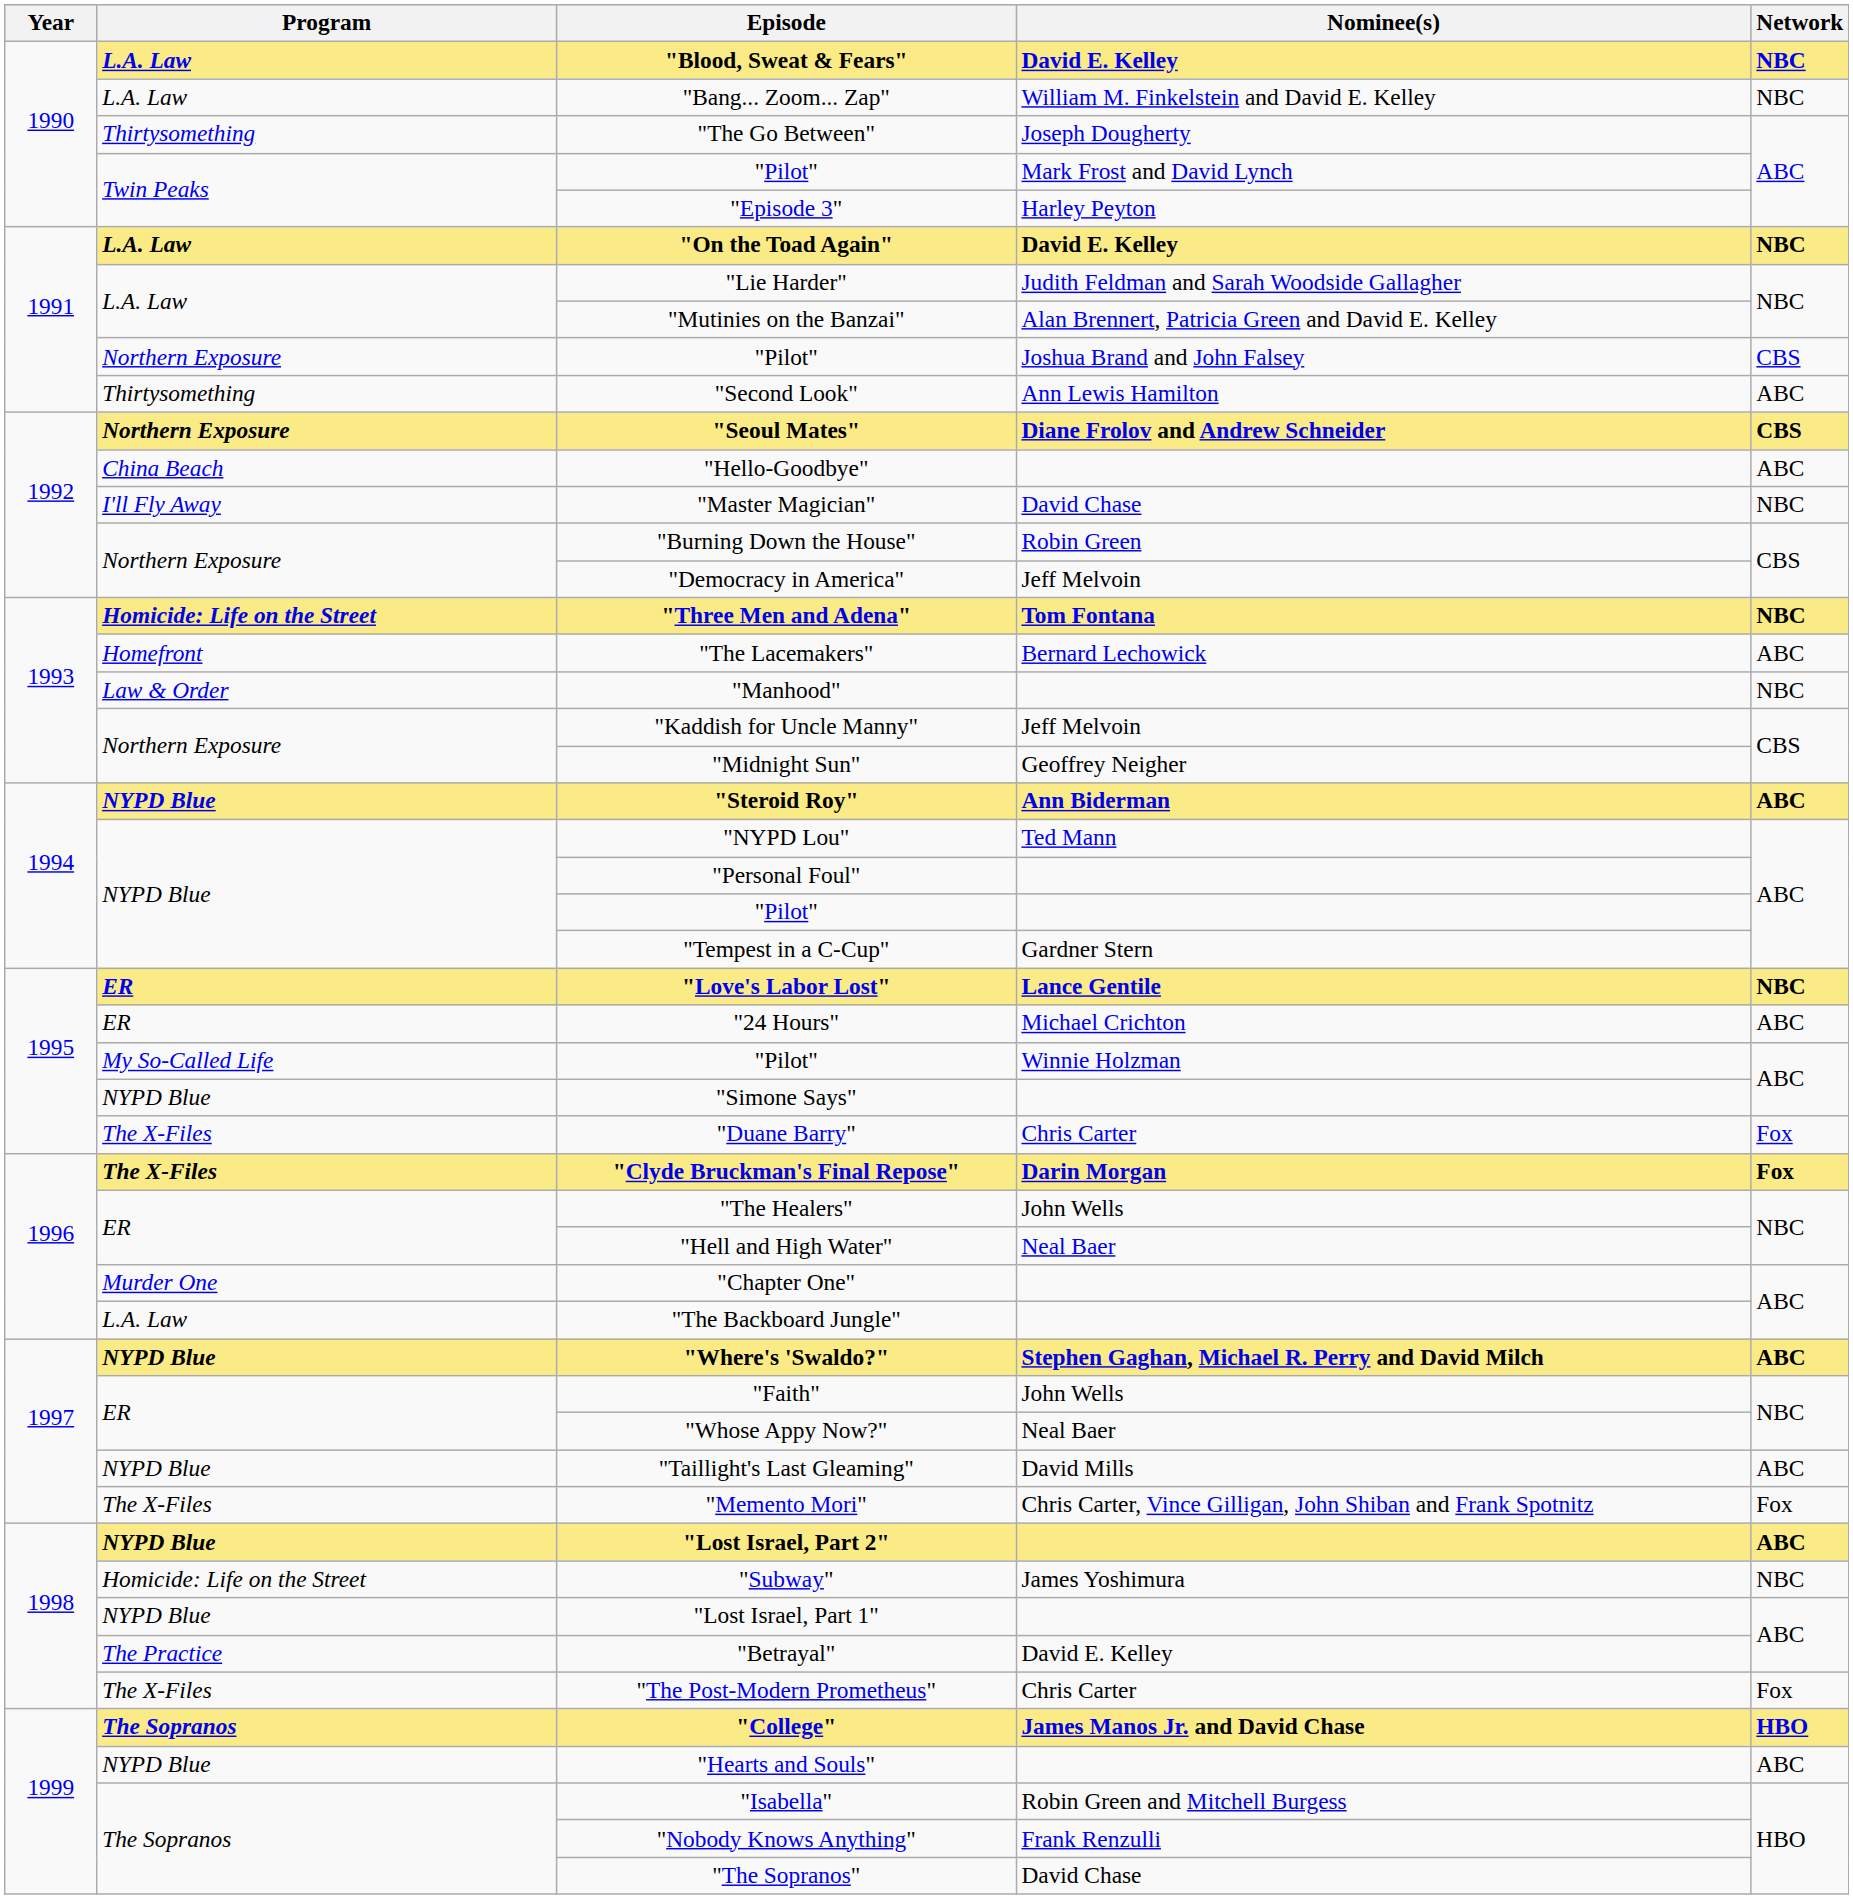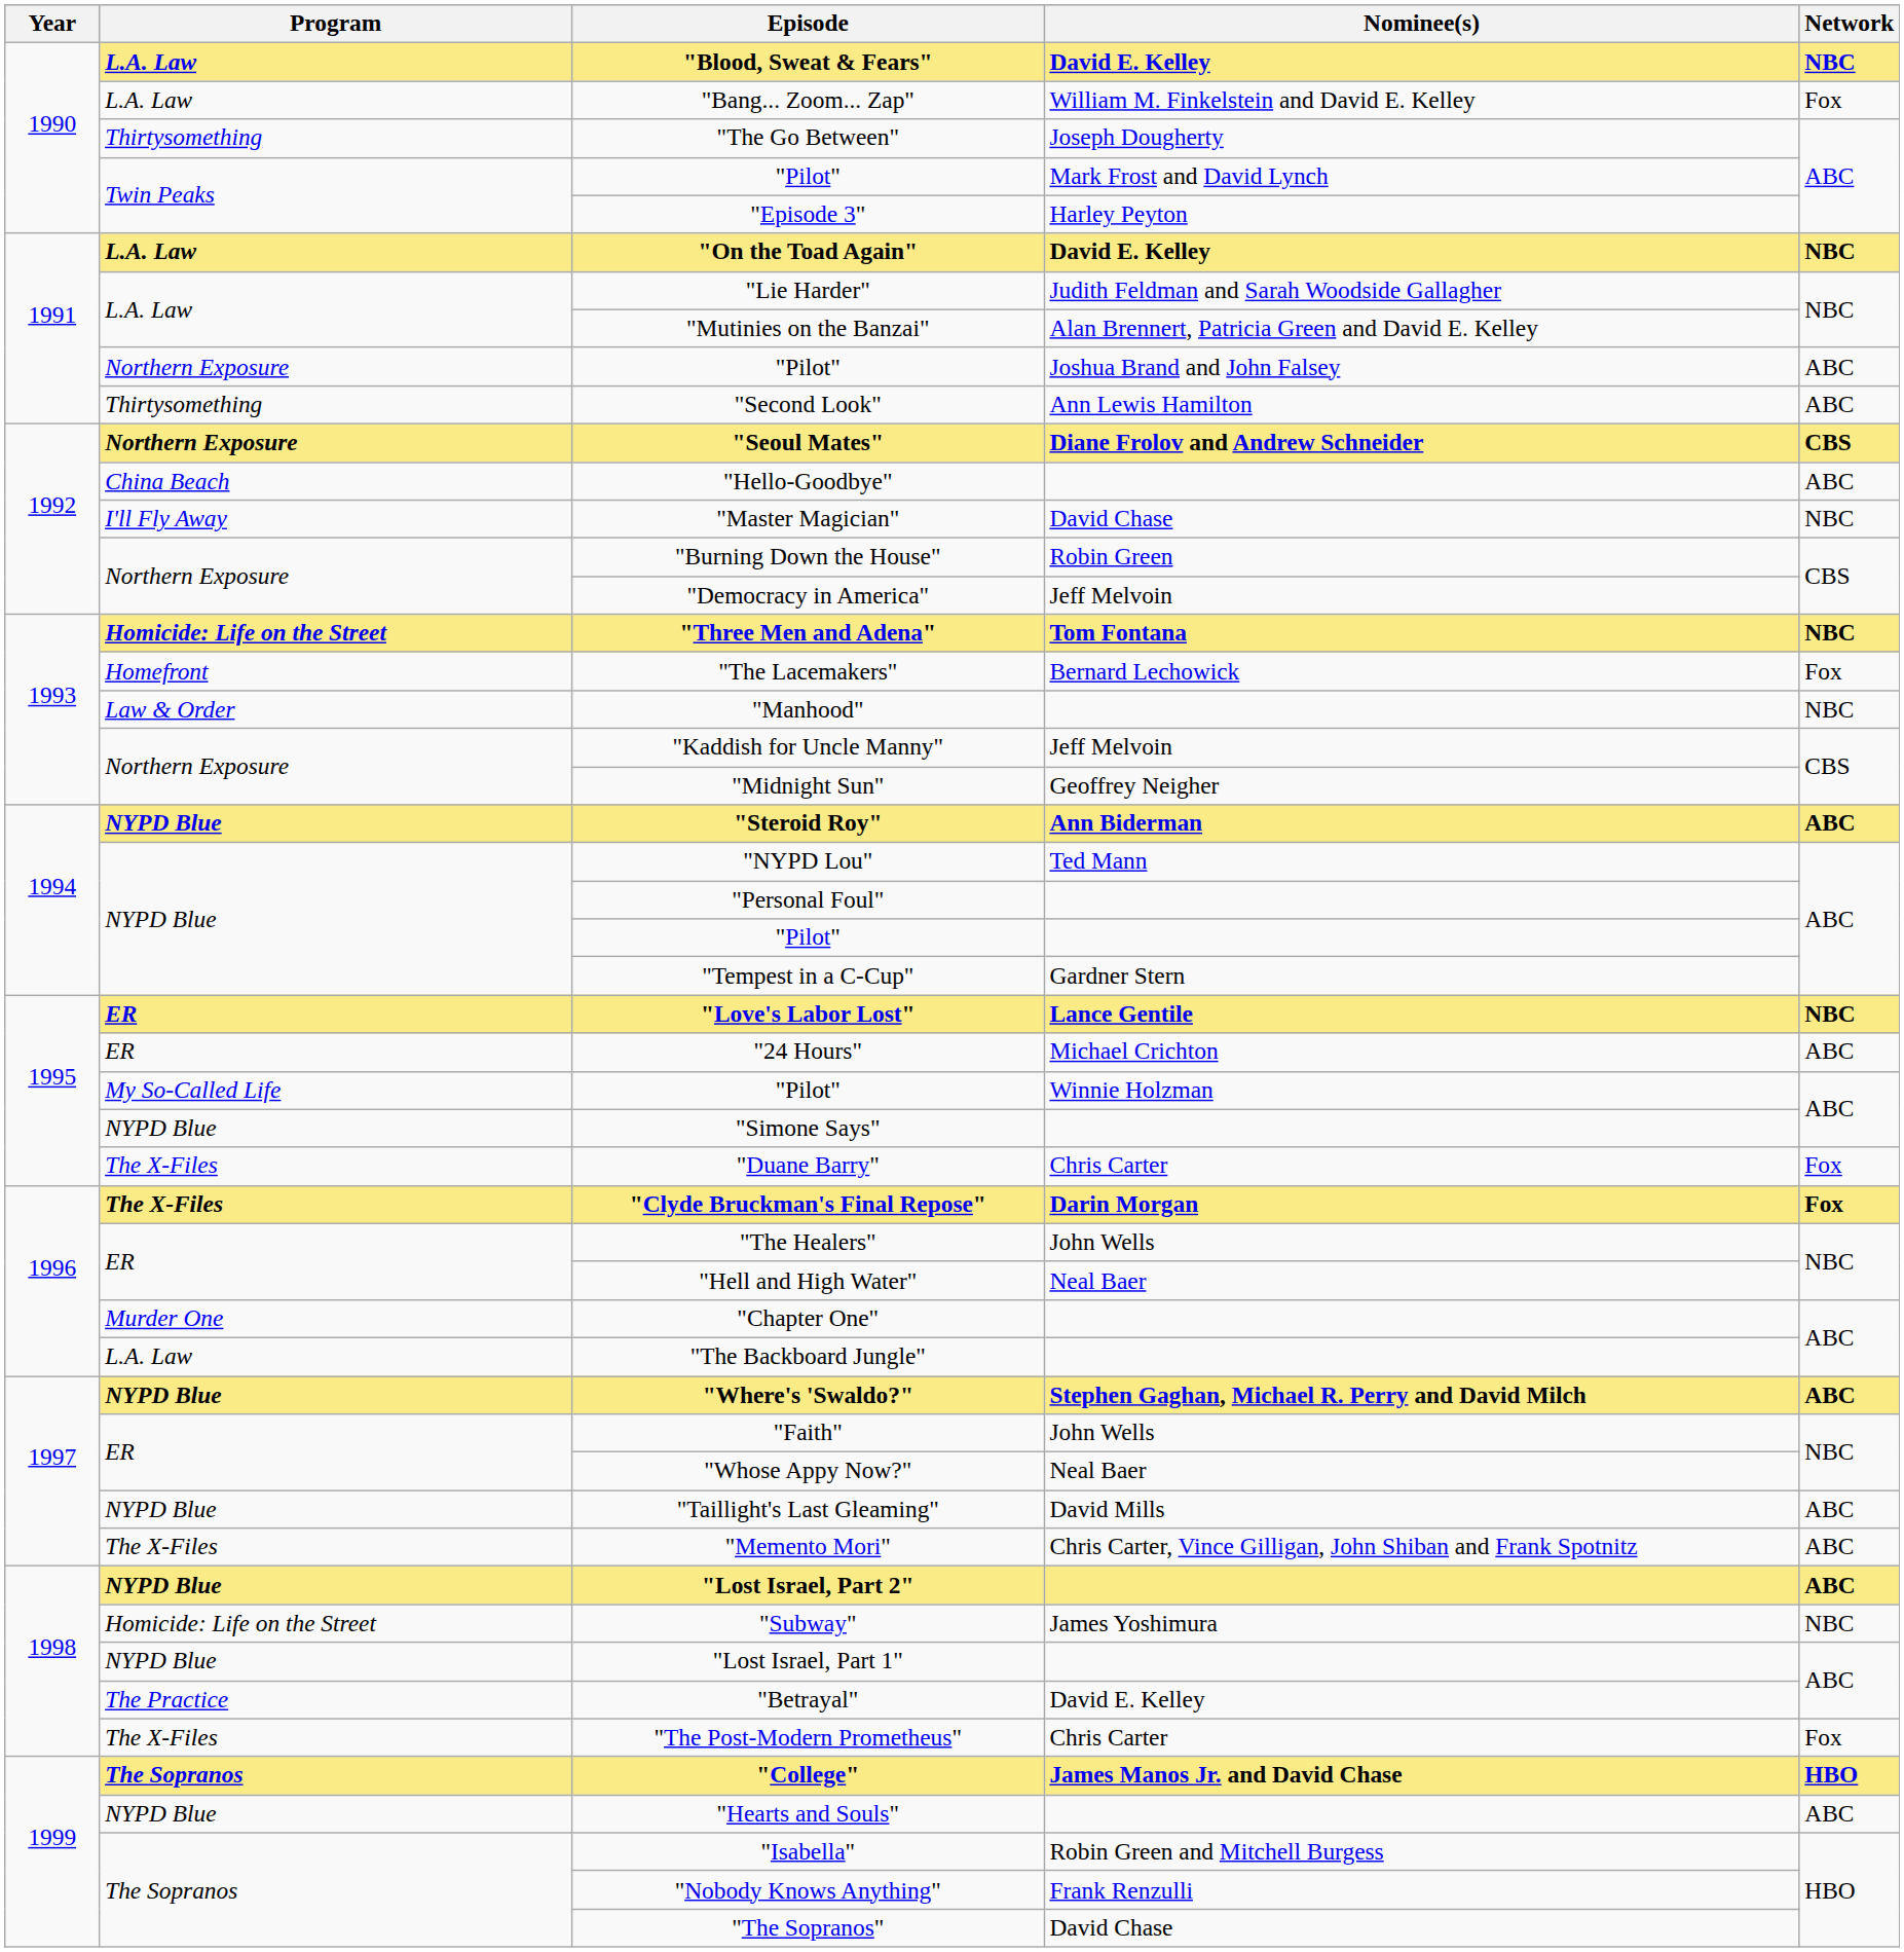 <table class="wikitable" style="width:100%">
 <tr bgcolor="#bebebe">
 <th width="5%">Year</th>
 <th width="25%">Program</th>
 <th width="25%">Episode</th>
 <th width="40%">Nominee(s)</th>
 <th width="5%">Network</th>
 </tr>
 <tr>
 <td rowspan="5" style="text-align:center"><a href='#'>1990</a><br><br></td>
 <td style="background:#FAEB86"><strong><em><a href='#'>L.A. Law</a></em></strong></td>
 <td style="background:#FAEB86" align=center><strong>"Blood, Sweat & Fears"</strong></td>
 <td style="background:#FAEB86"><strong><a href='#'>David E. Kelley</a></strong></td>
 <td style="background:#FAEB86"><strong><a href='#'>NBC</a></strong></td>
 </tr>
 <tr>
 <td><em>L.A. Law</em></td>
 <td align=center>"Bang... Zoom... Zap"</td>
 <td><a href='#'>William M. Finkelstein</a> and David E. Kelley</td>
-<td>NBC</td>
+<td>Fox</td>
 </tr>
 <tr>
 <td><em><a href='#'>Thirtysomething</a></em></td>
 <td align=center>"The Go Between"</td>
 <td><a href='#'>Joseph Dougherty</a></td>
 <td rowspan="3"><a href='#'>ABC</a></td>
 </tr>
 <tr>
 <td rowspan="2"><em><a href='#'>Twin Peaks</a></em></td>
 <td align=center>"<a href='#'>Pilot</a>"</td>
 <td><a href='#'>Mark Frost</a> and <a href='#'>David Lynch</a></td>
 </tr>
 <tr>
 <td align=center>"<a href='#'>Episode 3</a>"</td>
 <td><a href='#'>Harley Peyton</a></td>
 </tr>
 <tr>
 <td rowspan="5" style="text-align:center"><a href='#'>1991</a><br><br></td>
 <td style="background:#FAEB86"><strong><em>L.A. Law</em></strong></td>
 <td style="background:#FAEB86" align=center><strong>"On the Toad Again"</strong></td>
 <td style="background:#FAEB86"><strong>David E. Kelley</strong></td>
 <td style="background:#FAEB86"><strong>NBC</strong></td>
 </tr>
 <tr>
 <td rowspan="2"><em>L.A. Law</em></td>
 <td align=center>"Lie Harder"</td>
 <td><a href='#'>Judith Feldman</a> and <a href='#'>Sarah Woodside Gallagher</a></td>
 <td rowspan="2">NBC</td>
 </tr>
 <tr>
 <td align=center>"Mutinies on the Banzai"</td>
 <td><a href='#'>Alan Brennert</a>, <a href='#'>Patricia Green</a> and David E. Kelley</td>
 </tr>
 <tr>
 <td><em><a href='#'>Northern Exposure</a></em></td>
 <td align=center>"Pilot"</td>
 <td><a href='#'>Joshua Brand</a> and <a href='#'>John Falsey</a></td>
-<td><a href='#'>CBS</a></td>
+<td>ABC</td>
 </tr>
 <tr>
 <td><em>Thirtysomething</em></td>
 <td align=center>"Second Look"</td>
 <td><a href='#'>Ann Lewis Hamilton</a></td>
 <td>ABC</td>
 </tr>
 <tr>
 <td rowspan="5" style="text-align:center"><a href='#'>1992</a><br><br></td>
 <td style="background:#FAEB86"><strong><em>Northern Exposure</em></strong></td>
 <td style="background:#FAEB86" align=center><strong>"Seoul Mates"</strong></td>
 <td style="background:#FAEB86"><strong><a href='#'>Diane Frolov</a> and <a href='#'>Andrew Schneider</a></strong></td>
 <td style="background:#FAEB86"><strong>CBS</strong></td>
 </tr>
 <tr>
 <td><em><a href='#'>China Beach</a></em></td>
 <td align=center>"Hello-Goodbye"</td>
 <td></td>
 <td>ABC</td>
 </tr>
 <tr>
 <td><em><a href='#'>I'll Fly Away</a></em></td>
 <td align=center>"Master Magician"</td>
 <td><a href='#'>David Chase</a></td>
 <td>NBC</td>
 </tr>
 <tr>
 <td rowspan="2"><em>Northern Exposure</em></td>
 <td align=center>"Burning Down the House"</td>
 <td><a href='#'>Robin Green</a></td>
 <td rowspan="2">CBS</td>
 </tr>
 <tr>
 <td align=center>"Democracy in America"</td>
 <td>Jeff Melvoin</td>
 </tr>
 <tr>
 <td rowspan="5" style="text-align:center"><a href='#'>1993</a><br><br></td>
 <td style="background:#FAEB86"><strong><em><a href='#'>Homicide: Life on the Street</a></em></strong></td>
 <td style="background:#FAEB86" align=center><strong>"<a href='#'>Three Men and Adena</a>"</strong></td>
 <td style="background:#FAEB86"><strong><a href='#'>Tom Fontana</a></strong></td>
 <td style="background:#FAEB86"><strong>NBC</strong></td>
 </tr>
 <tr>
 <td><em><a href='#'>Homefront</a></em></td>
 <td align=center>"The Lacemakers"</td>
 <td><a href='#'>Bernard Lechowick</a></td>
-<td>ABC</td>
+<td>Fox</td>
 </tr>
 <tr>
 <td><em><a href='#'>Law & Order</a></em></td>
 <td align=center>"Manhood"</td>
 <td></td>
 <td>NBC</td>
 </tr>
 <tr>
 <td rowspan="2"><em>Northern Exposure</em></td>
 <td align=center>"Kaddish for Uncle Manny"</td>
 <td>Jeff Melvoin</td>
 <td rowspan="2">CBS</td>
 </tr>
 <tr>
 <td align=center>"Midnight Sun"</td>
 <td>Geoffrey Neigher</td>
 </tr>
 <tr>
 <td rowspan="5" style="text-align:center"><a href='#'>1994</a><br><br></td>
 <td style="background:#FAEB86"><strong><em><a href='#'>NYPD Blue</a></em></strong></td>
 <td style="background:#FAEB86" align=center><strong>"Steroid Roy"</strong></td>
 <td style="background:#FAEB86"><strong><a href='#'>Ann Biderman</a></strong></td>
 <td style="background:#FAEB86"><strong>ABC</strong></td>
 </tr>
 <tr>
 <td rowspan="4"><em>NYPD Blue</em></td>
 <td align=center>"NYPD Lou"</td>
 <td><a href='#'>Ted Mann</a></td>
 <td rowspan="4">ABC</td>
 </tr>
 <tr>
 <td align=center>"Personal Foul"</td>
 <td></td>
 </tr>
 <tr>
 <td align=center>"<a href='#'>Pilot</a>"</td>
 <td></td>
 </tr>
 <tr>
 <td align=center>"Tempest in a C-Cup"</td>
 <td>Gardner Stern</td>
 </tr>
 <tr>
 <td rowspan="5" style="text-align:center"><a href='#'>1995</a><br><br></td>
 <td style="background:#FAEB86"><strong><em><a href='#'>ER</a></em></strong></td>
 <td style="background:#FAEB86" align=center><strong>"<a href='#'>Love's Labor Lost</a>"</strong></td>
 <td style="background:#FAEB86"><strong><a href='#'>Lance Gentile</a></strong></td>
 <td style="background:#FAEB86"><strong>NBC</strong></td>
 </tr>
 <tr>
 <td><em>ER</em></td>
 <td align=center>"24 Hours"</td>
 <td><a href='#'>Michael Crichton</a></td>
 <td>ABC</td>
 </tr>
 <tr>
 <td><em><a href='#'>My So-Called Life</a></em></td>
 <td align=center>"Pilot"</td>
 <td><a href='#'>Winnie Holzman</a></td>
 <td rowspan="2">ABC</td>
 </tr>
 <tr>
 <td><em>NYPD Blue</em></td>
 <td align=center>"Simone Says"</td>
 <td></td>
 </tr>
 <tr>
 <td><em><a href='#'>The X-Files</a></em></td>
 <td align=center>"<a href='#'>Duane Barry</a>"</td>
 <td><a href='#'>Chris Carter</a></td>
 <td><a href='#'>Fox</a></td>
 </tr>
 <tr>
 <td rowspan="5" style="text-align:center"><a href='#'>1996</a><br><br></td>
 <td style="background:#FAEB86"><strong><em>The X-Files</em></strong></td>
 <td style="background:#FAEB86" align=center><strong>"<a href='#'>Clyde Bruckman's Final Repose</a>"</strong></td>
 <td style="background:#FAEB86"><strong><a href='#'>Darin Morgan</a></strong></td>
 <td style="background:#FAEB86"><strong>Fox</strong></td>
 </tr>
 <tr>
 <td rowspan="2"><em>ER</em></td>
 <td align=center>"The Healers"</td>
 <td>John Wells</td>
 <td rowspan="2">NBC</td>
 </tr>
 <tr>
 <td align=center>"Hell and High Water"</td>
 <td><a href='#'>Neal Baer</a></td>
 </tr>
 <tr>
 <td><em><a href='#'>Murder One</a></em></td>
 <td align=center>"Chapter One"</td>
 <td></td>
 <td rowspan="2">ABC</td>
 </tr>
 <tr>
 <td><em>L.A. Law</em></td>
 <td align=center>"The Backboard Jungle"</td>
 <td></td>
 </tr>
 <tr>
 <td rowspan="5" style="text-align:center"><a href='#'>1997</a><br><br></td>
 <td style="background:#FAEB86"><strong><em>NYPD Blue</em></strong></td>
 <td style="background:#FAEB86" align=center><strong>"Where's 'Swaldo?"</strong></td>
 <td style="background:#FAEB86"><strong><a href='#'>Stephen Gaghan</a>, <a href='#'>Michael R. Perry</a> and David Milch</strong></td>
 <td style="background:#FAEB86"><strong>ABC</strong></td>
 </tr>
 <tr>
 <td rowspan="2"><em>ER</em></td>
 <td align=center>"Faith"</td>
 <td>John Wells</td>
 <td rowspan="2">NBC</td>
 </tr>
 <tr>
 <td align=center>"Whose Appy Now?"</td>
 <td>Neal Baer</td>
 </tr>
 <tr>
 <td><em>NYPD Blue</em></td>
 <td align=center>"Taillight's Last Gleaming"</td>
 <td>David Mills</td>
 <td>ABC</td>
 </tr>
 <tr>
 <td><em>The X-Files</em></td>
 <td align=center>"<a href='#'>Memento Mori</a>"</td>
 <td>Chris Carter, <a href='#'>Vince Gilligan</a>, <a href='#'>John Shiban</a> and <a href='#'>Frank Spotnitz</a></td>
-<td>Fox</td>
+<td>ABC</td>
 </tr>
 <tr>
 <td rowspan="5" style="text-align:center"><a href='#'>1998</a><br><br></td>
 <td style="background:#FAEB86"><strong><em>NYPD Blue</em></strong></td>
 <td style="background:#FAEB86" align=center><strong>"Lost Israel, Part 2"</strong></td>
 <td style="background:#FAEB86"><strong></strong></td>
 <td style="background:#FAEB86"><strong>ABC</strong></td>
 </tr>
 <tr>
 <td><em>Homicide: Life on the Street</em></td>
 <td align=center>"<a href='#'>Subway</a>"</td>
 <td>James Yoshimura</td>
 <td>NBC</td>
 </tr>
 <tr>
 <td><em>NYPD Blue</em></td>
 <td align=center>"Lost Israel, Part 1"</td>
 <td></td>
 <td rowspan="2">ABC</td>
 </tr>
 <tr>
 <td><em><a href='#'>The Practice</a></em></td>
 <td align=center>"Betrayal"</td>
 <td>David E. Kelley</td>
 </tr>
 <tr>
 <td><em>The X-Files</em></td>
 <td align=center>"<a href='#'>The Post-Modern Prometheus</a>"</td>
 <td>Chris Carter</td>
 <td>Fox</td>
 </tr>
 <tr>
 <td rowspan="5" style="text-align:center"><a href='#'>1999</a><br><br></td>
 <td style="background:#FAEB86"><strong><em><a href='#'>The Sopranos</a></em></strong></td>
 <td style="background:#FAEB86" align=center><strong>"<a href='#'>College</a>"</strong></td>
 <td style="background:#FAEB86"><strong><a href='#'>James Manos Jr.</a> and David Chase</strong></td>
 <td style="background:#FAEB86"><strong><a href='#'>HBO</a></strong></td>
 </tr>
 <tr>
 <td><em>NYPD Blue</em></td>
 <td align=center>"<a href='#'>Hearts and Souls</a>"</td>
 <td></td>
 <td>ABC</td>
 </tr>
 <tr>
 <td rowspan="3"><em>The Sopranos</em></td>
 <td align=center>"<a href='#'>Isabella</a>"</td>
 <td>Robin Green and <a href='#'>Mitchell Burgess</a></td>
 <td rowspan="3">HBO</td>
 </tr>
 <tr>
 <td align=center>"<a href='#'>Nobody Knows Anything</a>"</td>
 <td><a href='#'>Frank Renzulli</a></td>
 </tr>
 <tr>
 <td align=center>"<a href='#'>The Sopranos</a>"</td>
 <td>David Chase</td>
 </tr>
 </table>
